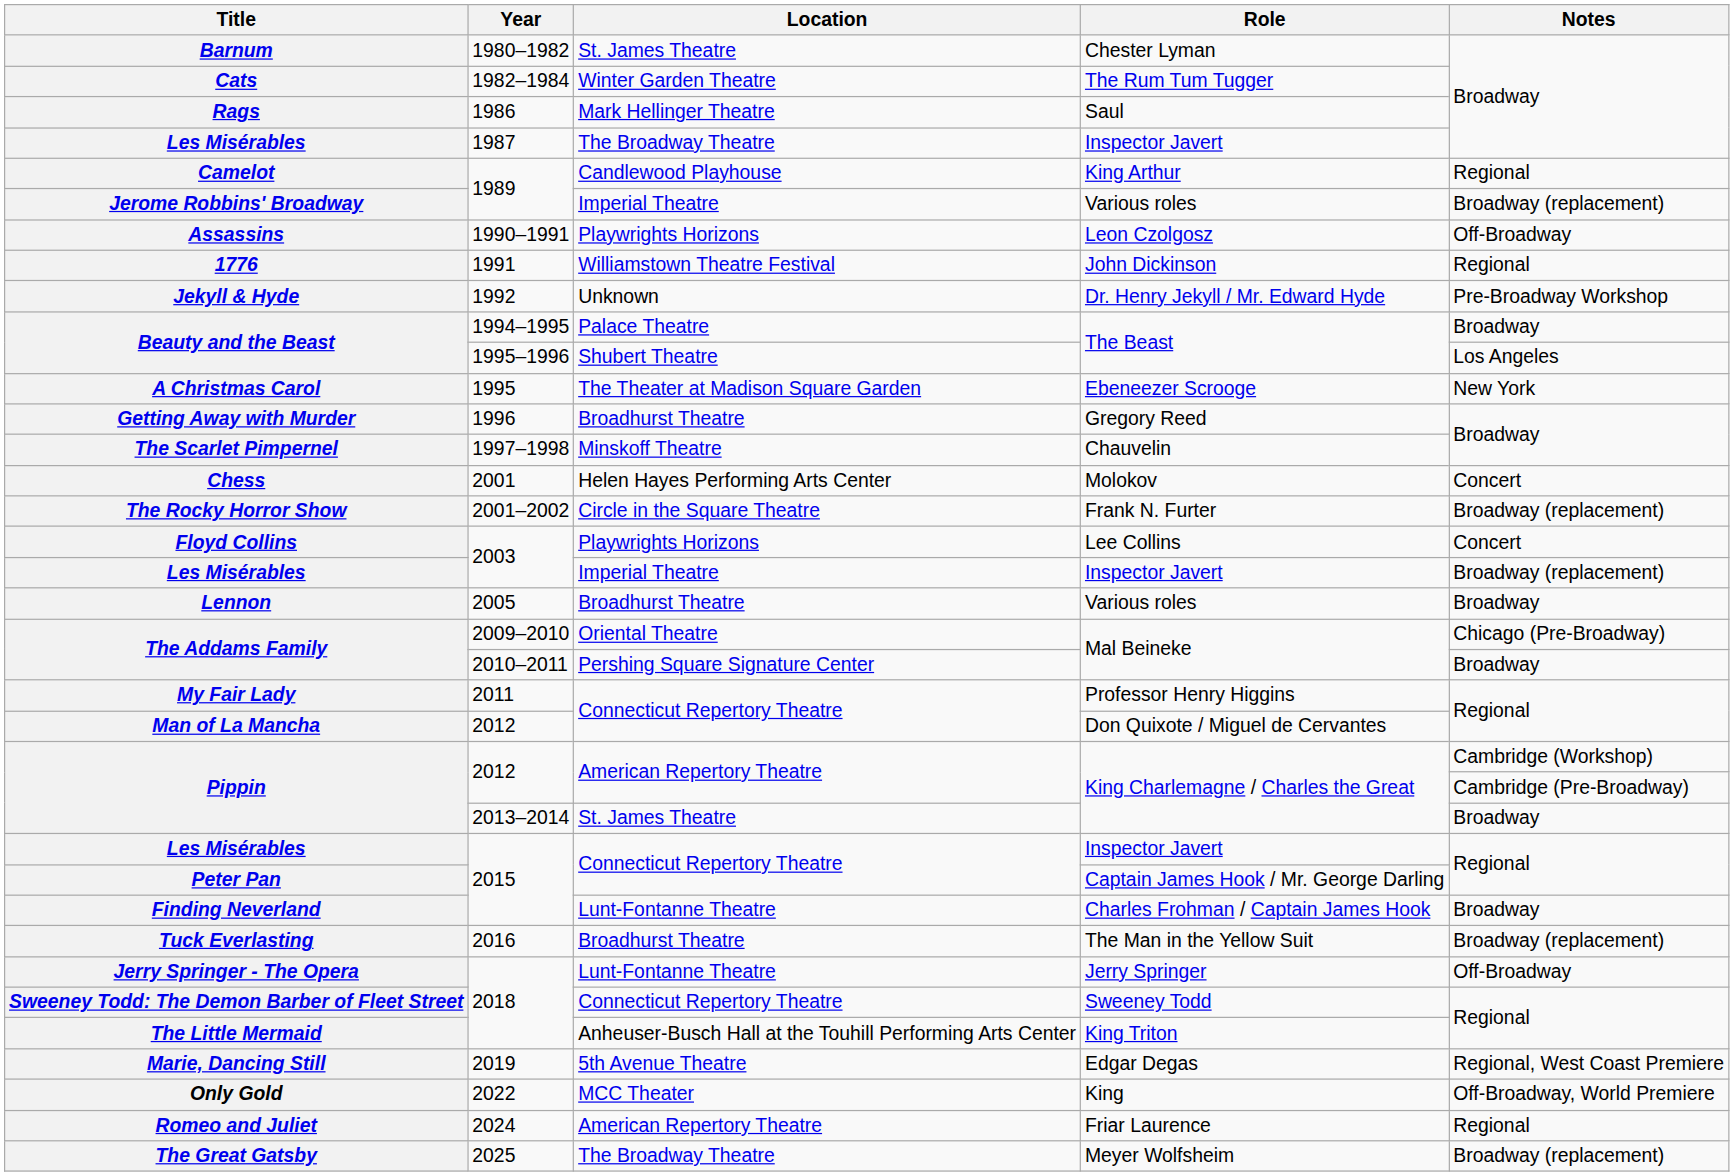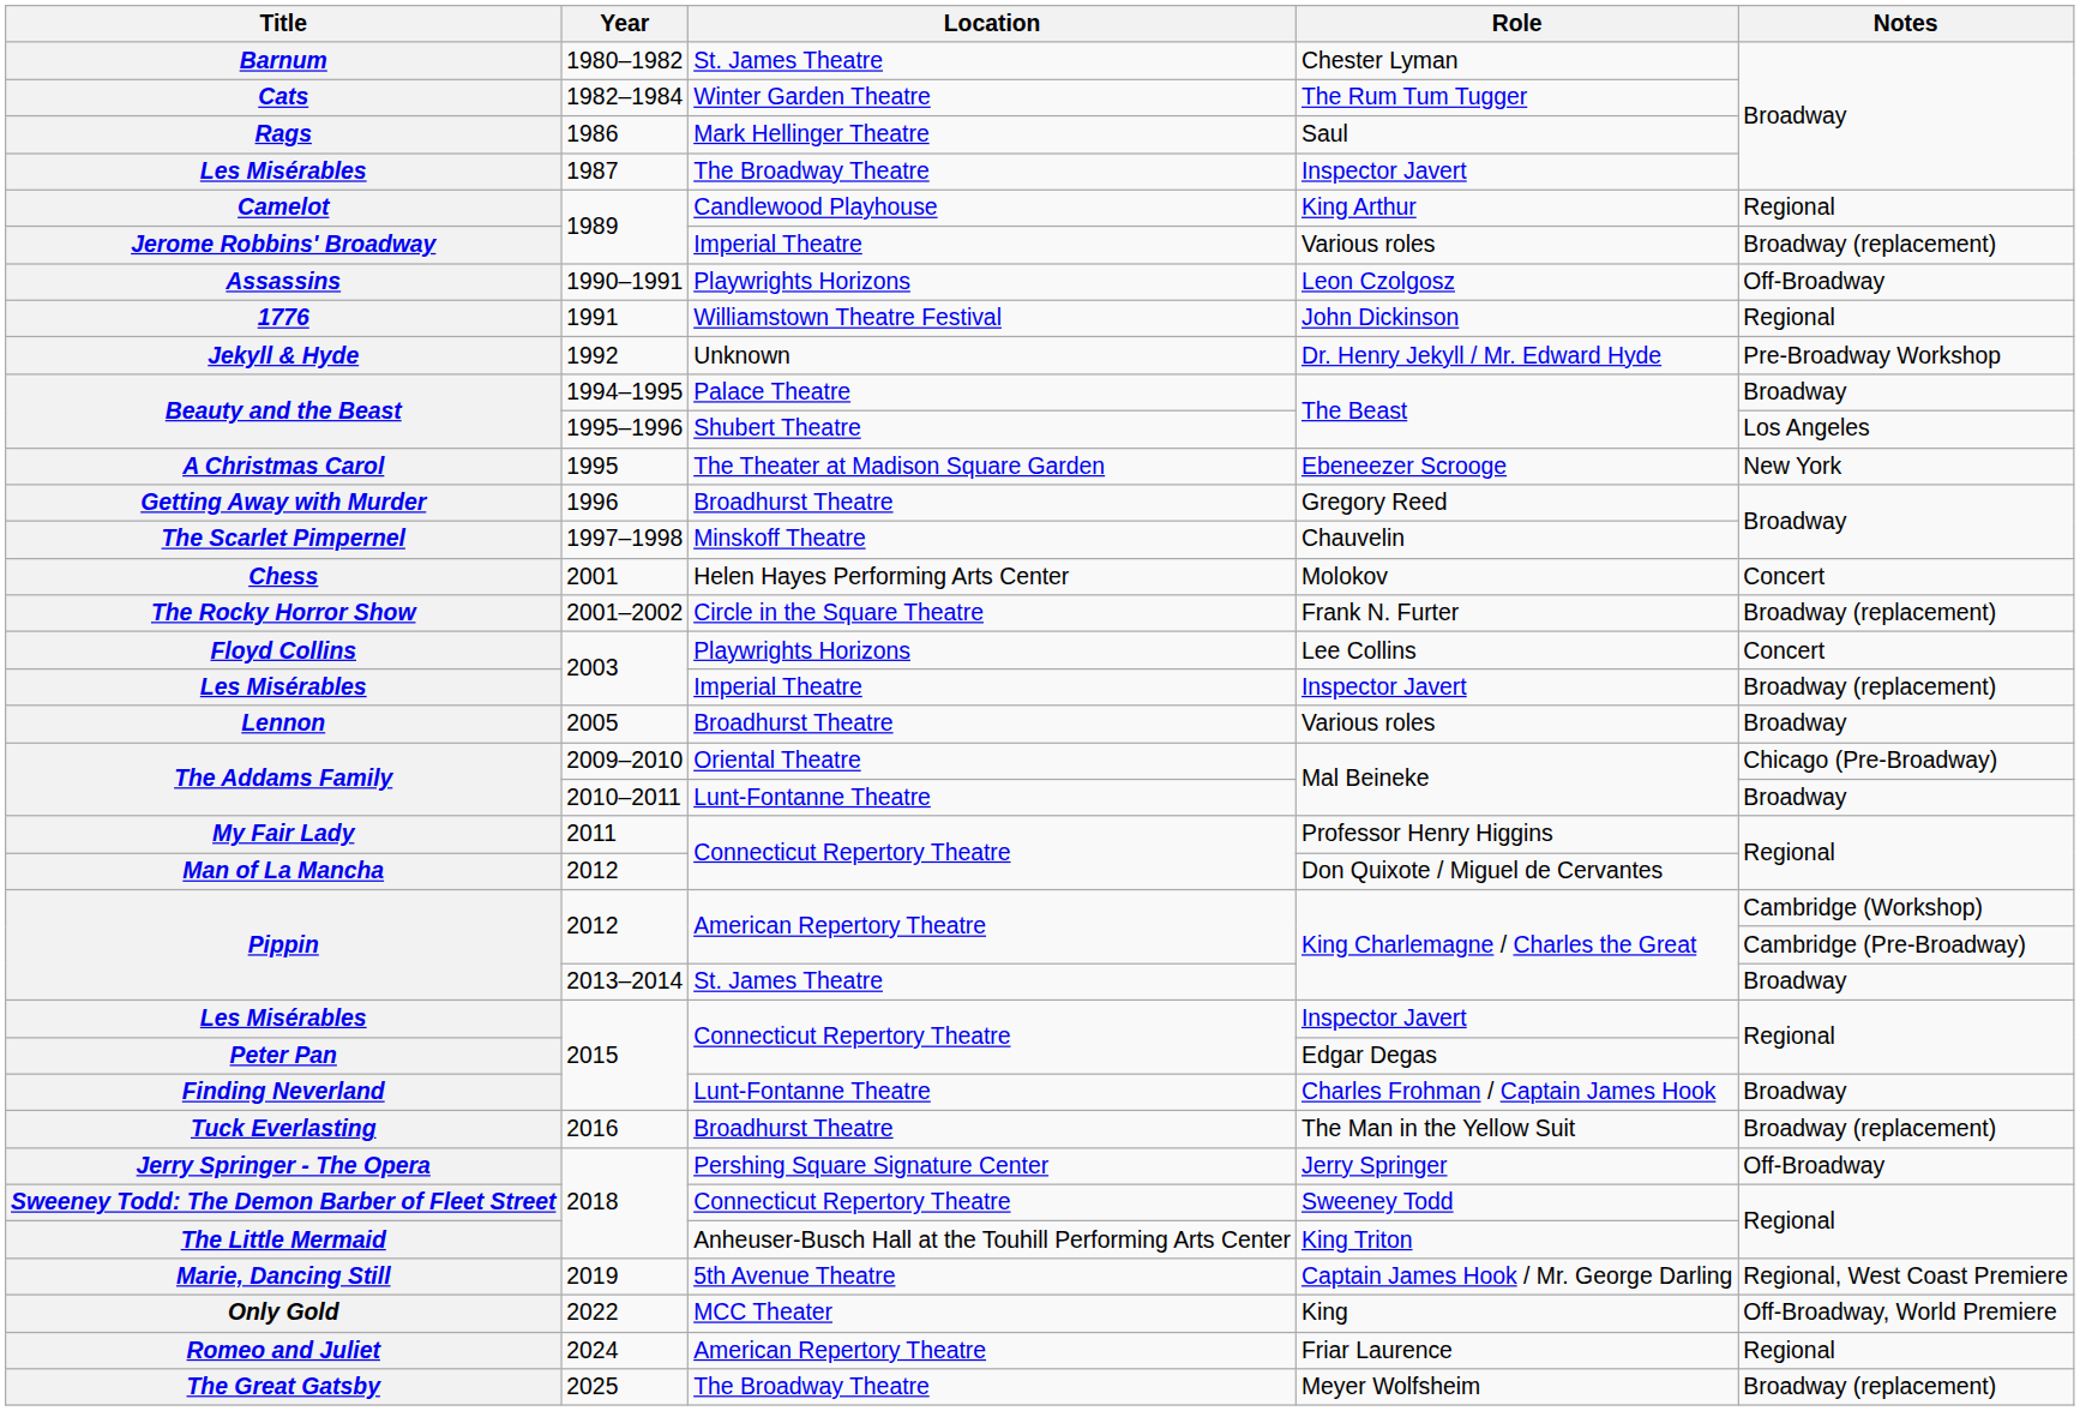 <table class="wikitable sortable plainrowheaders">
 <tr>
 <th scope="col">Title</th>
 <th scope="col">Year</th>
 <th scope="col">Location</th>
 <th scope="col">Role</th>
 <th scope="col">Notes</th>
 </tr>
 <tr>
 <th scope="row" align="left"><em><a href='#'>Barnum</a></em></th>
 <td>1980–1982</td>
 <td><a href='#'>St. James Theatre</a></td>
 <td>Chester Lyman</td>
 <td rowspan="4">Broadway</td>
 </tr>
 <tr>
 <th scope="row" align="left"><em><a href='#'>Cats</a></em></th>
 <td>1982–1984</td>
 <td><a href='#'>Winter Garden Theatre</a></td>
 <td><a href='#'>The Rum Tum Tugger</a></td>
 </tr>
 <tr>
 <th scope="row" align="left"><em><a href='#'>Rags</a></em></th>
 <td>1986</td>
 <td><a href='#'>Mark Hellinger Theatre</a></td>
 <td>Saul</td>
 </tr>
 <tr>
 <th scope="row" align="left"><em><a href='#'>Les Misérables</a></em></th>
 <td>1987</td>
 <td><a href='#'>The Broadway Theatre</a></td>
 <td><a href='#'>Inspector Javert</a></td>
 </tr>
 <tr>
 <th scope="row" align="left"><em><a href='#'>Camelot</a></em></th>
 <td rowspan="2">1989</td>
 <td><a href='#'>Candlewood Playhouse</a></td>
 <td><a href='#'>King Arthur</a></td>
 <td>Regional</td>
 </tr>
 <tr>
 <th scope="row" align="left"><em><a href='#'>Jerome Robbins' Broadway</a></em></th>
 <td><a href='#'>Imperial Theatre</a></td>
 <td>Various roles</td>
 <td>Broadway (replacement)</td>
 </tr>
 <tr>
 <th scope="row" align="left"><em><a href='#'>Assassins</a></em></th>
 <td>1990–1991</td>
 <td><a href='#'>Playwrights Horizons</a></td>
 <td><a href='#'>Leon Czolgosz</a></td>
 <td>Off-Broadway</td>
 </tr>
 <tr>
 <th scope="row" align="left"><em><a href='#'>1776</a></em></th>
 <td>1991</td>
 <td><a href='#'>Williamstown Theatre Festival</a></td>
 <td><a href='#'>John Dickinson</a></td>
 <td>Regional</td>
 </tr>
 <tr>
 <th scope="row" align="left"><em><a href='#'>Jekyll & Hyde</a></em></th>
 <td>1992</td>
 <td>Unknown</td>
 <td><a href='#'>Dr. Henry Jekyll / Mr. Edward Hyde</a></td>
 <td>Pre-Broadway Workshop</td>
 </tr>
 <tr>
 <th rowspan=2 scope="row" align="left"><em><a href='#'>Beauty and the Beast</a></em></th>
 <td>1994–1995</td>
 <td><a href='#'>Palace Theatre</a></td>
 <td rowspan="2"><a href='#'>The Beast</a></td>
 <td>Broadway</td>
 </tr>
 <tr>
 <td>1995–1996</td>
 <td><a href='#'>Shubert Theatre</a></td>
 <td>Los Angeles</td>
 </tr>
 <tr>
 <th scope="row" align="left"><em><a href='#'>A Christmas Carol</a></em></th>
 <td>1995</td>
 <td><a href='#'>The Theater at Madison Square Garden</a></td>
 <td><a href='#'>Ebeneezer Scrooge</a></td>
 <td>New York</td>
 </tr>
 <tr>
 <th scope="row" align="left"><em><a href='#'>Getting Away with Murder</a></em></th>
 <td>1996</td>
 <td><a href='#'>Broadhurst Theatre</a></td>
 <td>Gregory Reed</td>
 <td rowspan="2">Broadway</td>
 </tr>
 <tr>
 <th scope="row" align="left"><em><a href='#'>The Scarlet Pimpernel</a></em></th>
 <td>1997–1998</td>
 <td><a href='#'>Minskoff Theatre</a></td>
 <td>Chauvelin</td>
 </tr>
 <tr>
 <th scope="row" align="left"><a href='#'><em>Chess</em></a></th>
 <td>2001</td>
 <td>Helen Hayes Performing Arts Center</td>
 <td>Molokov</td>
 <td>Concert</td>
 </tr>
 <tr>
 <th scope="row" align="left"><em><a href='#'>The Rocky Horror Show</a></em></th>
 <td>2001–2002</td>
 <td><a href='#'>Circle in the Square Theatre</a></td>
 <td>Frank N. Furter</td>
 <td>Broadway (replacement)</td>
 </tr>
 <tr>
 <th scope=row align=left><a href='#'><em>Floyd Collins</em></a></th>
 <td rowspan=2>2003</td>
 <td><a href='#'>Playwrights Horizons</a></td>
 <td>Lee Collins</td>
 <td>Concert</td>
 </tr>
 <tr>
 <th scope="row" align="left"><em><a href='#'>Les Misérables</a></em></th>
 <td><a href='#'>Imperial Theatre</a></td>
 <td><a href='#'>Inspector Javert</a></td>
 <td>Broadway (replacement)</td>
 </tr>
 <tr>
 <th scope="row" align="left"><em><a href='#'>Lennon</a></em></th>
 <td>2005</td>
 <td><a href='#'>Broadhurst Theatre</a></td>
 <td>Various roles</td>
 <td>Broadway</td>
 </tr>
 <tr>
 <th scope="row" rowspan=2 align="left"><em><a href='#'>The Addams Family</a></em></th>
 <td>2009–2010</td>
 <td><a href='#'>Oriental Theatre</a></td>
 <td rowspan=2>Mal Beineke</td>
 <td>Chicago (Pre-Broadway)</td>
 </tr>
 <tr>
 <td>2010–2011</td>
-<td><a href='#'>Pershing Square Signature Center</a></td>
+<td><a href='#'>Lunt-Fontanne Theatre</a></td>
 <td>Broadway</td>
 </tr>
 <tr>
 <th scope="row" align="left"><em><a href='#'>My Fair Lady</a></em></th>
 <td>2011</td>
 <td rowspan=2><a href='#'>Connecticut Repertory Theatre</a></td>
 <td>Professor Henry Higgins</td>
 <td rowspan=2>Regional</td>
 </tr>
 <tr>
 <th scope="row" align="left"><em><a href='#'>Man of La Mancha</a></em></th>
 <td>2012</td>
 <td>Don Quixote / Miguel de Cervantes</td>
 </tr>
 <tr>
 <th rowspan=3 scope="row" align="left"><em><a href='#'>Pippin</a></em></th>
 <td rowspan=2>2012</td>
 <td rowspan=2><a href='#'>American Repertory Theatre</a></td>
 <td rowspan=3><a href='#'>King Charlemagne</a> / <a href='#'>Charles the Great</a></td>
 <td>Cambridge (Workshop)</td>
 </tr>
 <tr>
 <td>Cambridge (Pre-Broadway)</td>
 </tr>
 <tr>
 <td>2013–2014</td>
 <td><a href='#'>St. James Theatre</a></td>
 <td>Broadway</td>
 </tr>
 <tr>
 <th scope="row" align="left"><em><a href='#'>Les Misérables</a></em></th>
 <td rowspan="3">2015</td>
 <td rowspan=2><a href='#'>Connecticut Repertory Theatre</a></td>
 <td><a href='#'>Inspector Javert</a></td>
 <td rowspan=2>Regional</td>
 </tr>
 <tr>
 <th scope="row" align="left"><em><a href='#'>Peter Pan</a></em></th>
-<td><a href='#'>Captain James Hook</a> / Mr. George Darling</td>
+<td>Edgar Degas</td>
 </tr>
 <tr>
 <th scope="row" align="left"><em><a href='#'>Finding Neverland</a></em></th>
 <td><a href='#'>Lunt-Fontanne Theatre</a></td>
 <td><a href='#'>Charles Frohman</a> / <a href='#'>Captain James Hook</a></td>
 <td>Broadway</td>
 </tr>
 <tr>
 <th scope="row" align="left"><em><a href='#'>Tuck Everlasting</a></em></th>
 <td>2016</td>
 <td><a href='#'>Broadhurst Theatre</a></td>
 <td>The Man in the Yellow Suit</td>
 <td>Broadway (replacement)</td>
 </tr>
 <tr>
 <th scope="row" align="left"><em><a href='#'>Jerry Springer - The Opera</a></em></th>
 <td rowspan="3">2018</td>
-<td><a href='#'>Lunt-Fontanne Theatre</a></td>
+<td><a href='#'>Pershing Square Signature Center</a></td>
 <td><a href='#'>Jerry Springer</a></td>
 <td>Off-Broadway</td>
 </tr>
 <tr>
 <th scope="row" align="left"><em><a href='#'>Sweeney Todd: The Demon Barber of Fleet Street</a></em></th>
 <td><a href='#'>Connecticut Repertory Theatre</a></td>
 <td><a href='#'>Sweeney Todd</a></td>
 <td rowspan=2>Regional</td>
 </tr>
 <tr>
 <th scope="row" align="left"><em><a href='#'>The Little Mermaid</a></em></th>
 <td>Anheuser-Busch Hall at the Touhill Performing Arts Center</td>
 <td><a href='#'>King Triton</a></td>
 </tr>
 <tr>
 <th scope="row" align="left"><em><a href='#'>Marie, Dancing Still</a></em></th>
 <td>2019</td>
 <td><a href='#'>5th Avenue Theatre</a></td>
-<td>Edgar Degas</td>
+<td><a href='#'>Captain James Hook</a> / Mr. George Darling</td>
 <td>Regional, West Coast Premiere</td>
 </tr>
 <tr>
 <th scope="row" align="left"><em>Only Gold</em></th>
 <td>2022</td>
 <td><a href='#'>MCC Theater</a></td>
 <td>King</td>
 <td>Off-Broadway, World Premiere</td>
 </tr>
 <tr>
 <th scope="row" align="left"><em><a href='#'>Romeo and Juliet</a></em></th>
 <td>2024</td>
 <td><a href='#'>American Repertory Theatre</a></td>
 <td>Friar Laurence</td>
 <td>Regional</td>
 </tr>
 <tr>
 <th scope=row align=left><em><a href='#'>The Great Gatsby</a></em></th>
 <td>2025</td>
 <td><a href='#'>The Broadway Theatre</a></td>
 <td>Meyer Wolfsheim</td>
 <td>Broadway (replacement)</td>
 </tr>
 </table>
